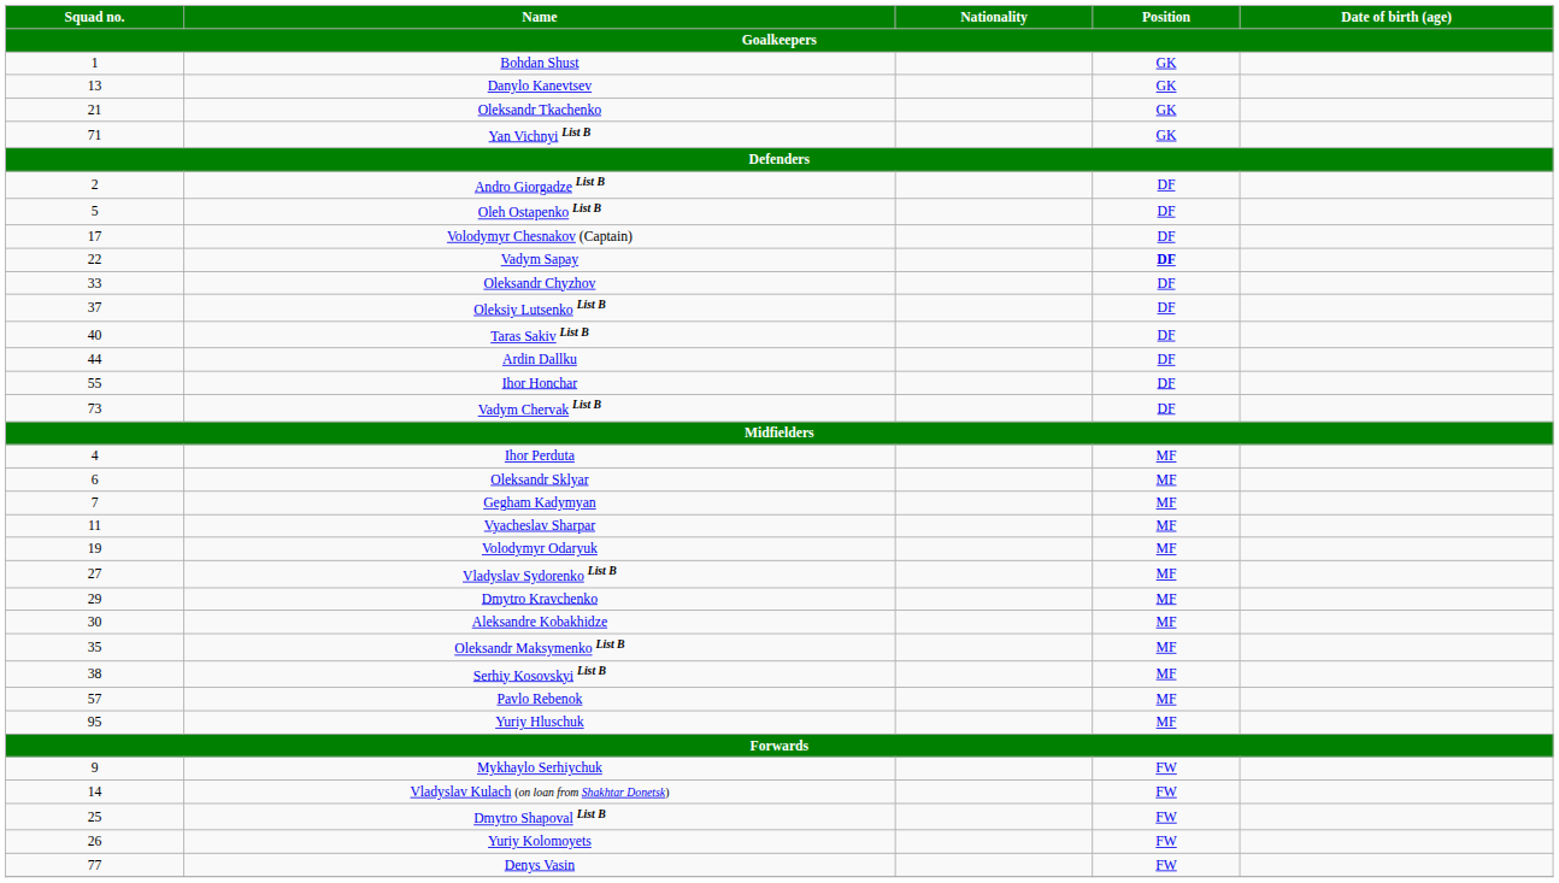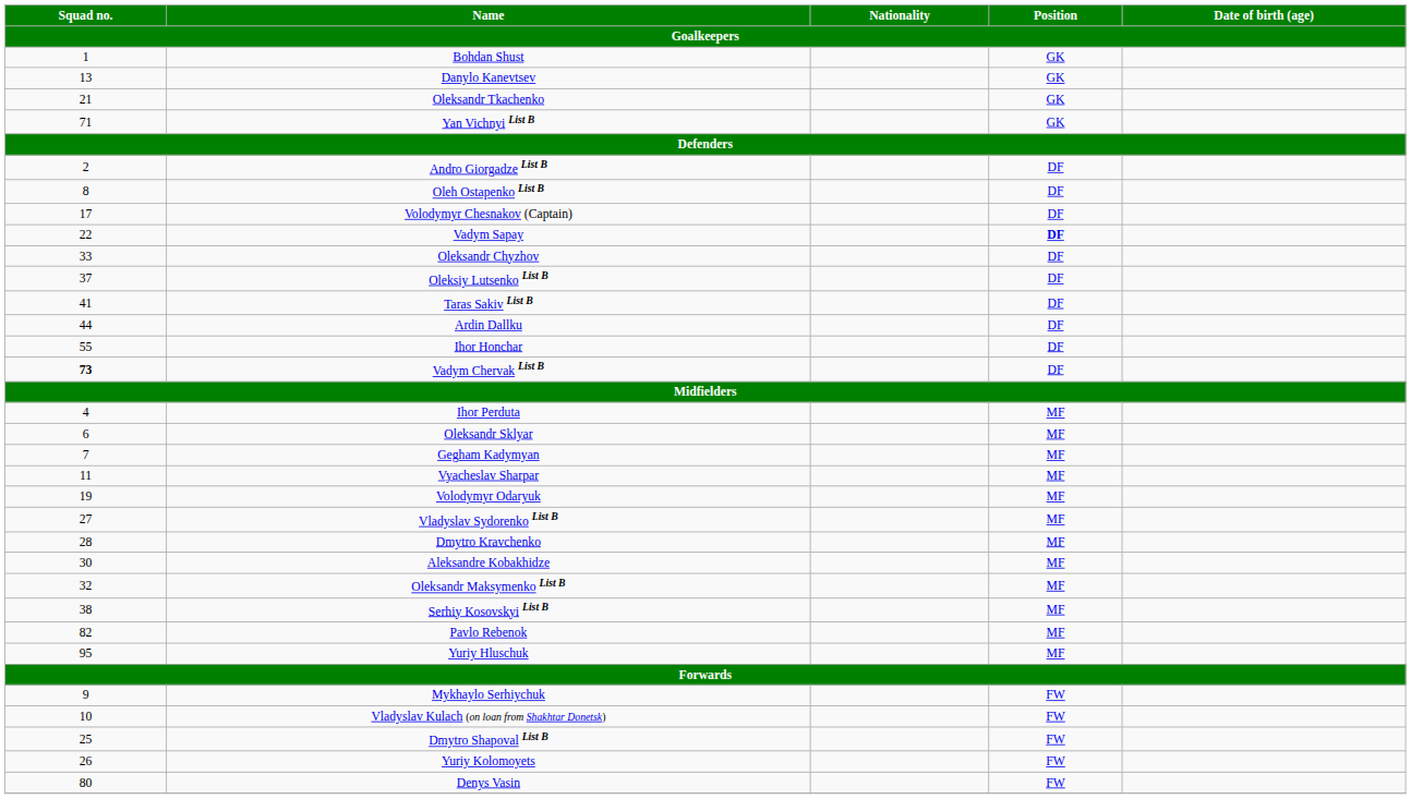 <table class="wikitable" style="text-align:center; font-size:90%; width:80%">
 <tr>
 <th style="background:green; color:white; text-align:center">Squad no.</th>
 <th style="background:green; color:white; text-align:center">Name</th>
 <th style="background:green; color:white; text-align:center">Nationality</th>
 <th style="background:green; color:white; text-align:center">Position</th>
 <th style="background:green; color:white; text-align:center">Date of birth (age)</th>
 </tr>
 <tr>
 <th colspan="6" style="background:green; color:white; text-align:center">Goalkeepers</th>
 </tr>
 <tr>
 <td>1</td>
 <td><a href='#'>Bohdan Shust</a></td>
 <td></td>
 <td><a href='#'>GK</a></td>
 <td></td>
 </tr>
 <tr>
 <td>13</td>
 <td><a href='#'>Danylo Kanevtsev</a></td>
 <td></td>
 <td><a href='#'>GK</a></td>
 <td></td>
 </tr>
 <tr>
 <td>21</td>
 <td><a href='#'>Oleksandr Tkachenko</a></td>
 <td></td>
 <td><a href='#'>GK</a></td>
 <td></td>
 </tr>
 <tr>
 <td>71</td>
 <td><a href='#'>Yan Vichnyi</a> <sup><strong><em>List B</em></strong></sup></td>
 <td></td>
 <td><a href='#'>GK</a></td>
 <td></td>
 </tr>
 <tr>
 <th colspan="6" style="background:green; color:white; text-align:center">Defenders</th>
 </tr>
 <tr>
 <td>2</td>
 <td><a href='#'>Andro Giorgadze</a> <sup><strong><em>List B</em></strong></sup></td>
 <td></td>
 <td><a href='#'>DF</a></td>
 <td></td>
 </tr>
 <tr>
-<td>5</td>
+<td>8</td>
 <td><a href='#'>Oleh Ostapenko</a> <sup><strong><em>List B</em></strong></sup></td>
 <td></td>
 <td><a href='#'>DF</a></td>
 <td></td>
 </tr>
 <tr>
 <td>17</td>
 <td><a href='#'>Volodymyr Chesnakov</a> (Captain)</td>
 <td></td>
 <td><a href='#'>DF</a></td>
 <td></td>
 </tr>
 <tr>
 <td>22</td>
 <td><a href='#'>Vadym Sapay</a></td>
 <td></td>
 <td><strong><a href='#'>DF</a></strong></td>
 <td></td>
 </tr>
 <tr>
 <td>33</td>
 <td><a href='#'>Oleksandr Chyzhov</a></td>
 <td></td>
 <td><a href='#'>DF</a></td>
 <td></td>
 </tr>
 <tr>
 <td>37</td>
 <td><a href='#'>Oleksiy Lutsenko</a> <sup><strong><em>List B</em></strong></sup></td>
 <td></td>
 <td><a href='#'>DF</a></td>
 <td></td>
 </tr>
 <tr>
-<td>40</td>
+<td>41</td>
 <td><a href='#'>Taras Sakiv</a> <sup><strong><em>List B</em></strong></sup></td>
 <td></td>
 <td><a href='#'>DF</a></td>
 <td></td>
 </tr>
 <tr>
 <td>44</td>
 <td><a href='#'>Ardin Dallku</a></td>
 <td></td>
 <td><a href='#'>DF</a></td>
 <td></td>
 </tr>
 <tr>
 <td>55</td>
 <td><a href='#'>Ihor Honchar</a></td>
 <td></td>
 <td><a href='#'>DF</a></td>
 <td></td>
 </tr>
 <tr>
-<td>73</td>
+<td><strong>73</strong></td>
 <td><a href='#'>Vadym Chervak</a> <sup><strong><em>List B</em></strong></sup></td>
 <td></td>
 <td><a href='#'>DF</a></td>
 <td></td>
 </tr>
 <tr>
 <th colspan="6" style="background:green; color:white; text-align:center">Midfielders</th>
 </tr>
 <tr>
 <td>4</td>
 <td><a href='#'>Ihor Perduta</a></td>
 <td></td>
 <td><a href='#'>MF</a></td>
 <td></td>
 </tr>
 <tr>
 <td>6</td>
 <td><a href='#'>Oleksandr Sklyar</a></td>
 <td></td>
 <td><a href='#'>MF</a></td>
 <td></td>
 </tr>
 <tr>
 <td>7</td>
 <td><a href='#'>Gegham Kadymyan</a></td>
 <td></td>
 <td><a href='#'>MF</a></td>
 <td></td>
 </tr>
 <tr>
 <td>11</td>
 <td><a href='#'>Vyacheslav Sharpar</a></td>
 <td></td>
 <td><a href='#'>MF</a></td>
 <td></td>
 </tr>
 <tr>
 <td>19</td>
 <td><a href='#'>Volodymyr Odaryuk</a></td>
 <td></td>
 <td><a href='#'>MF</a></td>
 <td></td>
 </tr>
 <tr>
 <td>27</td>
 <td><a href='#'>Vladyslav Sydorenko</a> <sup><strong><em>List B</em></strong></sup></td>
 <td></td>
 <td><a href='#'>MF</a></td>
 <td></td>
 </tr>
 <tr>
-<td>29</td>
+<td>28</td>
 <td><a href='#'>Dmytro Kravchenko</a></td>
 <td></td>
 <td><a href='#'>MF</a></td>
 <td></td>
 </tr>
 <tr>
 <td>30</td>
 <td><a href='#'>Aleksandre Kobakhidze</a></td>
 <td></td>
 <td><a href='#'>MF</a></td>
 <td></td>
 </tr>
 <tr>
-<td>35</td>
+<td>32</td>
 <td><a href='#'>Oleksandr Maksymenko</a> <sup><strong><em>List B</em></strong></sup></td>
 <td></td>
 <td><a href='#'>MF</a></td>
 <td></td>
 </tr>
 <tr>
 <td>38</td>
 <td><a href='#'>Serhiy Kosovskyi</a> <sup><strong><em>List B</em></strong></sup></td>
 <td></td>
 <td><a href='#'>MF</a></td>
 <td></td>
 </tr>
 <tr>
-<td>57</td>
+<td>82</td>
 <td><a href='#'>Pavlo Rebenok</a></td>
 <td></td>
 <td><a href='#'>MF</a></td>
 <td></td>
 </tr>
 <tr>
 <td>95</td>
 <td><a href='#'>Yuriy Hluschuk</a></td>
 <td></td>
 <td><a href='#'>MF</a></td>
 <td></td>
 </tr>
 <tr>
 <th colspan="7" style="background:green; color:white; text-align:center">Forwards</th>
 </tr>
 <tr>
 <td>9</td>
 <td><a href='#'>Mykhaylo Serhiychuk</a></td>
 <td></td>
 <td><a href='#'>FW</a></td>
 <td></td>
 </tr>
 <tr>
-<td>14</td>
+<td>10</td>
 <td><a href='#'>Vladyslav Kulach</a> <small> (<em>on loan from <a href='#'>Shakhtar Donetsk</a></em>)</small></td>
 <td></td>
 <td><a href='#'>FW</a></td>
 <td></td>
 </tr>
 <tr>
 <td>25</td>
 <td><a href='#'>Dmytro Shapoval</a> <sup><strong><em>List B</em></strong></sup></td>
 <td></td>
 <td><a href='#'>FW</a></td>
 <td></td>
 </tr>
 <tr>
 <td>26</td>
 <td><a href='#'>Yuriy Kolomoyets</a></td>
 <td></td>
 <td><a href='#'>FW</a></td>
 <td></td>
 </tr>
 <tr>
-<td>77</td>
+<td>80</td>
 <td><a href='#'>Denys Vasin</a></td>
 <td></td>
 <td><a href='#'>FW</a></td>
 <td></td>
 </tr>
 <tr>
 </tr>
 </table>
